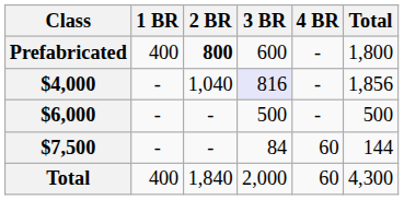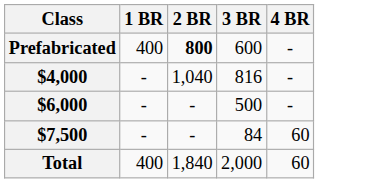 <table class="wikitable sortable floatleft" style="margin-right:2em;">
 <tr>
 <th scope="col">Class</th>
 <th scope="col">1 BR</th>
 <th scope="col">2 BR</th>
 <th scope="col">3 BR</th>
 <th scope="col">4 BR</th>
-<th scope="col">Total</th>
 </tr>
 <tr>
 <th scope="row">Prefabricated</th>
 <td align=right>400</td>
 <td align=right><strong>800</strong></td>
 <td align=right>600</td>
 <td align=center>-</td>
-<td align=right>1,800</td>
 </tr>
 <tr>
 <th scope="row">$4,000</th>
 <td align=center>-</td>
 <td align=right>1,040</td>
-<td align=right style="background: lavender;">816</td>
+<td align=right>816</td>
 <td align=center>-</td>
-<td align=right>1,856</td>
 </tr>
 <tr>
 <th scope="row">$6,000</th>
 <td align=center>-</td>
 <td align=center>-</td>
 <td align=right>500</td>
 <td align=center>-</td>
-<td align=right>500</td>
 </tr>
 <tr>
 <th scope="row">$7,500</th>
 <td align=center>-</td>
 <td align=center>-</td>
 <td align=right>84</td>
 <td align=right>60</td>
-<td align=right>144</td>
 </tr>
 <tr>
 <th scope="row">Total</th>
 <td align=right>400</td>
 <td align=right>1,840</td>
 <td align=right>2,000</td>
 <td align=right>60</td>
-<td align=right>4,300</td>
 </tr>
 </table>
